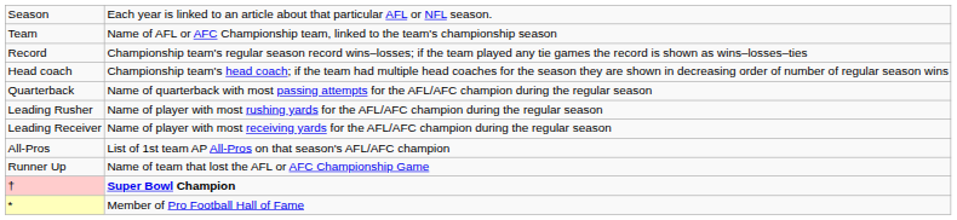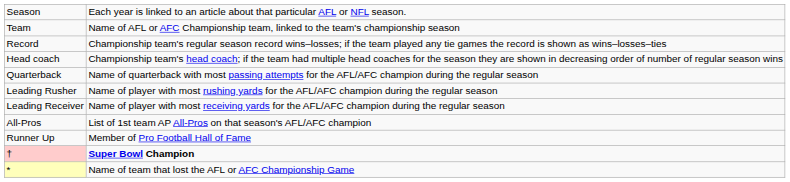 <table class="wikitable">
 <tr>
 <td>Season</td>
 <td>Each year is linked to an article about that particular <a href='#'>AFL</a> or <a href='#'>NFL</a> season.</td>
 </tr>
 <tr>
 <td>Team</td>
 <td>Name of AFL or <a href='#'>AFC</a> Championship team, linked to the team's championship season</td>
 </tr>
 <tr>
 <td>Record</td>
 <td>Championship team's regular season record wins–losses; if the team played any tie games the record is shown as wins–losses–ties</td>
 </tr>
 <tr>
 <td>Head coach</td>
 <td>Championship team's <a href='#'>head coach</a>; if the team had multiple head coaches for the season they are shown in decreasing order of number of regular season wins</td>
 </tr>
 <tr>
 <td>Quarterback</td>
 <td>Name of quarterback with most <a href='#'>passing attempts</a> for the AFL/AFC champion during the regular season</td>
 </tr>
 <tr>
 <td>Leading Rusher</td>
 <td>Name of player with most <a href='#'>rushing yards</a> for the AFL/AFC champion during the regular season</td>
 </tr>
 <tr>
 <td>Leading Receiver</td>
 <td>Name of player with most <a href='#'>receiving yards</a> for the AFL/AFC champion during the regular season</td>
 </tr>
 <tr>
 <td>All-Pros</td>
 <td>List of 1st team AP <a href='#'>All-Pros</a> on that season's AFL/AFC champion</td>
 </tr>
 <tr>
 <td>Runner Up</td>
-<td>Name of team that lost the AFL or <a href='#'>AFC Championship Game</a></td>
+<td>Member of <a href='#'>Pro Football Hall of Fame</a></td>
 </tr>
 <tr>
 <td style="background-color: #FFCCCC">†</td>
 <td><strong><a href='#'>Super Bowl</a> Champion</strong></td>
 </tr>
 <tr>
 <td style="background-color: #FFFFBB">*</td>
-<td>Member of <a href='#'>Pro Football Hall of Fame</a></td>
+<td>Name of team that lost the AFL or <a href='#'>AFC Championship Game</a></td>
 </tr>
 </table>
